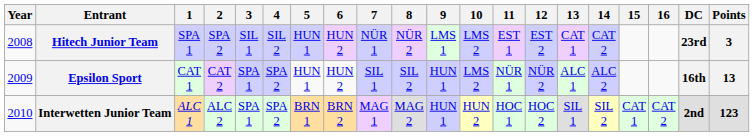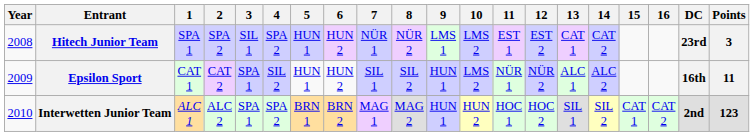 <table class="wikitable" style="text-align:center; font-size:85%">
 <tr>
 <th>Year</th>
 <th>Entrant</th>
 <th>1</th>
 <th>2</th>
 <th>3</th>
 <th>4</th>
 <th>5</th>
 <th>6</th>
 <th>7</th>
 <th>8</th>
 <th>9</th>
 <th>10</th>
 <th>11</th>
 <th>12</th>
 <th>13</th>
 <th>14</th>
 <th>15</th>
 <th>16</th>
 <th>DC</th>
 <th>Points</th>
 </tr>
 <tr>
 <td><a href='#'>2008</a></td>
 <th nowrap><a href='#'>Hitech Junior Team</a></th>
 <td style="background:#cfcfff;"><a href='#'>SPA<br>1</a><br></td>
 <td style="background:#cfcfff;"><a href='#'>SPA<br>2</a><br></td>
 <td style="background:#cfcfff;"><a href='#'>SIL<br>1</a><br></td>
-<td style="background:#cfcfff;"><a href='#'>SIL<br>2</a><br></td>
+<td style="background:#cfcfff;"><a href='#'>SPA<br>2</a><br></td>
 <td style="background:#cfcfff;"><a href='#'>HUN<br>1</a><br></td>
 <td style="background:#efcfff;"><a href='#'>HUN<br>2</a><br></td>
 <td style="background:#cfcfff;"><a href='#'>NÜR<br>1</a><br></td>
 <td style="background:#efcfff;"><a href='#'>NÜR<br>2</a><br></td>
 <td style="background:#dfffdf;"><a href='#'>LMS<br>1</a><br></td>
 <td style="background:#cfcfff;"><a href='#'>LMS<br>2</a><br></td>
 <td style="background:#efcfff;"><a href='#'>EST<br>1</a><br></td>
 <td style="background:#cfcfff;"><a href='#'>EST<br>2</a><br></td>
 <td style="background:#efcfff;"><a href='#'>CAT<br>1</a><br></td>
 <td style="background:#cfcfff;"><a href='#'>CAT<br>2</a><br></td>
 <td></td>
 <td></td>
 <th>23rd</th>
 <th>3</th>
 </tr>
 <tr>
 <td><a href='#'>2009</a></td>
 <th nowrap><a href='#'>Epsilon Sport</a></th>
 <td style="background:#dfffdf;"><a href='#'>CAT<br>1</a><br></td>
 <td style="background:#efcfff;"><a href='#'>CAT<br>2</a><br></td>
 <td style="background:#cfcfff;"><a href='#'>SPA<br>1</a><br></td>
-<td style="background:#cfcfff;"><a href='#'>SPA<br>2</a><br></td>
+<td style="background:#cfcfff;"><a href='#'>SIL<br>2</a><br></td>
 <td style="background:#;"><a href='#'>HUN<br>1</a></td>
 <td style="background:#;"><a href='#'>HUN<br>2</a></td>
 <td style="background:#cfcfff;"><a href='#'>SIL<br>1</a><br></td>
 <td style="background:#cfcfff;"><a href='#'>SIL<br>2</a><br></td>
 <td style="background:#cfcfff;"><a href='#'>HUN<br>1</a><br></td>
 <td style="background:#cfcfff;"><a href='#'>LMS<br>2</a><br></td>
 <td style="background:#dfffdf;"><a href='#'>NÜR<br>1</a><br></td>
 <td style="background:#cfcfff;"><a href='#'>NÜR<br>2</a><br></td>
 <td style="background:#dfffdf;"><a href='#'>ALC<br>1</a><br></td>
 <td style="background:#cfcfff;"><a href='#'>ALC<br>2</a><br></td>
 <td></td>
 <td></td>
 <th>16th</th>
-<th>13</th>
+<th>11</th>
 </tr>
 <tr>
 <td><a href='#'>2010</a></td>
 <th nowrap>Interwetten Junior Team</th>
 <td style="background:#ffdf9f;"><em><a href='#'>ALC<br>1</a></em><br></td>
 <td style="background:#dfffdf;"><a href='#'>ALC<br>2</a><br></td>
 <td style="background:#dfffdf;"><a href='#'>SPA<br>1</a><br></td>
 <td style="background:#dfffdf;"><a href='#'>SPA<br>2</a><br></td>
 <td style="background:#ffdf9f;"><a href='#'>BRN<br>1</a><br></td>
 <td style="background:#ffdf9f;"><a href='#'>BRN<br>2</a><br></td>
 <td style="background:#efcfff;"><a href='#'>MAG<br>1</a><br></td>
 <td style="background:#dfdfdf;"><a href='#'>MAG<br>2</a><br></td>
 <td style="background:#cfcfff;"><a href='#'>HUN<br>1</a><br></td>
 <td style="background:#ffffbf;"><a href='#'>HUN<br>2</a><br></td>
 <td style="background:#dfffdf;"><a href='#'>HOC<br>1</a><br></td>
 <td style="background:#dfffdf;"><a href='#'>HOC<br>2</a><br></td>
 <td style="background:#dfdfdf;"><a href='#'>SIL<br>1</a><br></td>
 <td style="background:#ffffbf;"><a href='#'>SIL<br>2</a><br></td>
 <td style="background:#dfffdf;"><a href='#'>CAT<br>1</a><br></td>
 <td style="background:#dfffdf;"><a href='#'>CAT<br>2</a><br></td>
 <th style="background:#dfdfdf;">2nd</th>
 <th style="background:#dfdfdf;">123</th>
 </tr>
 </table>
